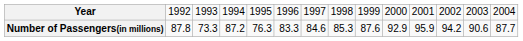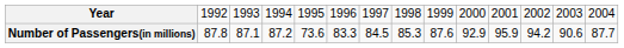 <table class="wikitable">
 <tr>
 <th>Year</th>
 <td>1992</td>
 <td>1993</td>
 <td>1994</td>
 <td>1995</td>
 <td>1996</td>
 <td>1997</td>
 <td>1998</td>
 <td>1999</td>
 <td>2000</td>
 <td>2001</td>
 <td>2002</td>
 <td>2003</td>
 <td>2004</td>
 </tr>
 <tr>
 <th style="text-align:left;">Number of Passengers<small>(in millions)</small></th>
 <td style="text-align:right;">87.8</td>
-<td style="text-align:right;">73.3</td>
+<td style="text-align:right;">87.1</td>
 <td style="text-align:right;">87.2</td>
-<td style="text-align:right;">76.3</td>
+<td style="text-align:right;">73.6</td>
 <td style="text-align:right;">83.3</td>
-<td style="text-align:right;">84.6</td>
+<td style="text-align:right;">84.5</td>
 <td style="text-align:right;">85.3</td>
 <td style="text-align:right;">87.6</td>
 <td style="text-align:right;">92.9</td>
 <td style="text-align:right;">95.9</td>
 <td style="text-align:right;">94.2</td>
 <td style="text-align:right;">90.6</td>
 <td style="text-align:right;">87.7</td>
 </tr>
 </table>
